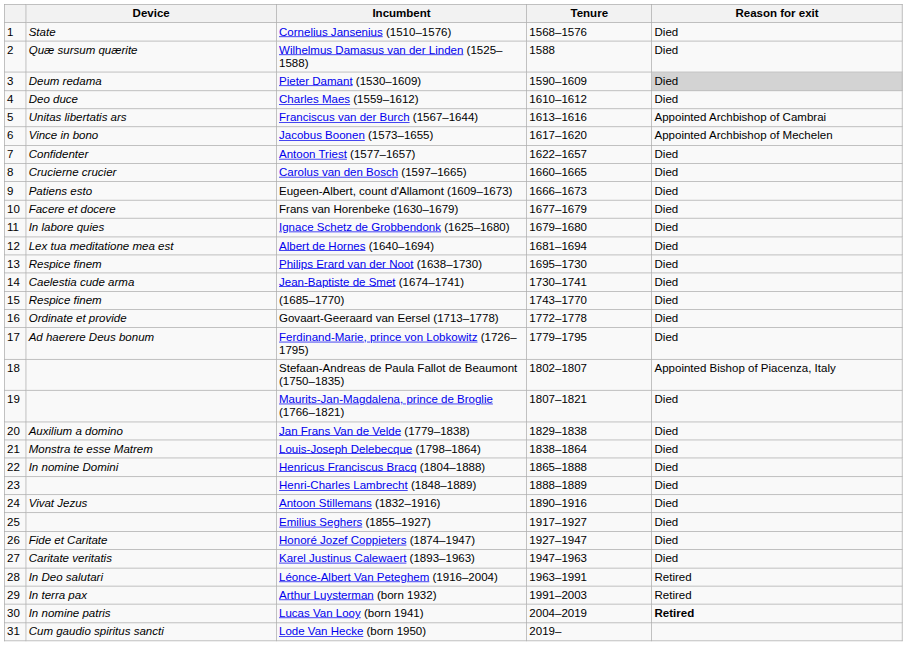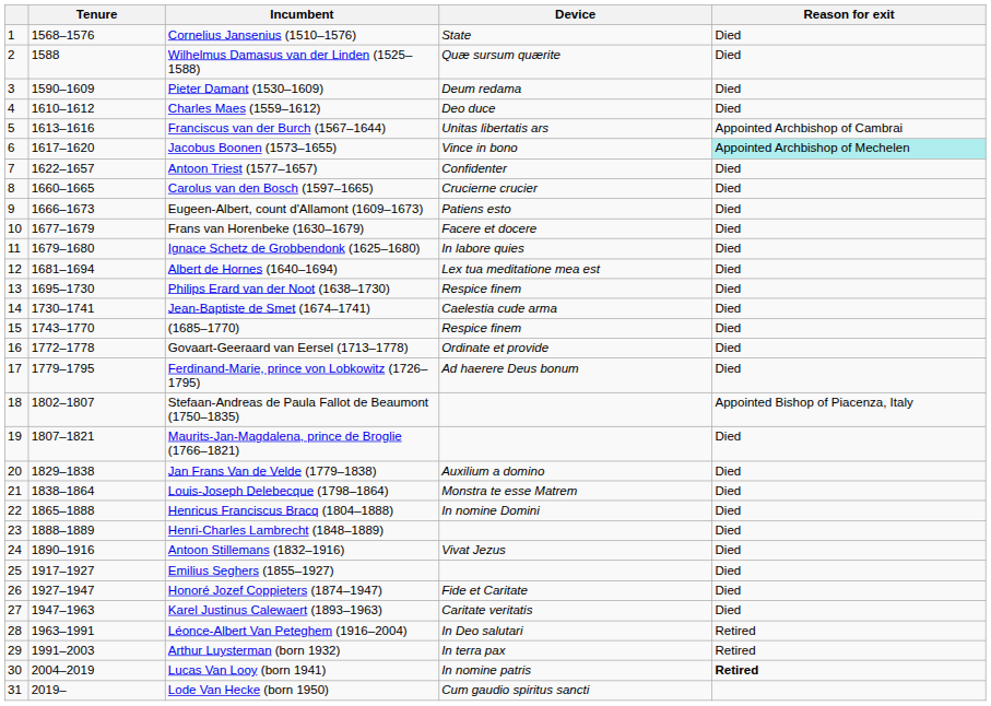 <table class="wikitable">
 <tr align=left>
 <th width="1%"></th>
+<th width="10%">Tenure</th>
+<th width="20%">Incumbent</th>
 <th width="20%">Device</th>
-<th width="20%">Incumbent</th>
-<th width="10%">Tenure</th>
 <th width="20%">Reason for exit</th>
 </tr>
 <tr valign=top>
 <td>1</td>
+<td>1568–1576</td>
+<td><a href='#'>Cornelius Jansenius</a> (1510–1576)</td>
 <td><em>State</em></td>
-<td><a href='#'>Cornelius Jansenius</a> (1510–1576)</td>
-<td>1568–1576</td>
 <td>Died</td>
 </tr>
 <tr valign=top>
 <td>2</td>
+<td>1588</td>
+<td><a href='#'>Wilhelmus Damasus van der Linden</a> (1525–1588)</td>
 <td><em>Quæ sursum quærite</em></td>
-<td><a href='#'>Wilhelmus Damasus van der Linden</a> (1525–1588)</td>
-<td>1588</td>
 <td>Died</td>
 </tr>
 <tr valign=top>
 <td>3</td>
+<td>1590–1609</td>
+<td><a href='#'>Pieter Damant</a> (1530–1609)</td>
 <td><em>Deum redama</em></td>
-<td><a href='#'>Pieter Damant</a> (1530–1609)</td>
-<td>1590–1609</td>
-<td style="background: lightgrey;">Died</td>
+<td>Died</td>
 </tr>
 <tr valign=top>
 <td>4</td>
+<td>1610–1612</td>
+<td><a href='#'>Charles Maes</a> (1559–1612)</td>
 <td><em>Deo duce</em></td>
-<td><a href='#'>Charles Maes</a> (1559–1612)</td>
-<td>1610–1612</td>
 <td>Died</td>
 </tr>
 <tr valign=top>
 <td>5</td>
+<td>1613–1616</td>
+<td><a href='#'>Franciscus van der Burch</a> (1567–1644)</td>
 <td><em>Unitas libertatis ars</em></td>
-<td><a href='#'>Franciscus van der Burch</a> (1567–1644)</td>
-<td>1613–1616</td>
 <td>Appointed Archbishop of Cambrai</td>
 </tr>
 <tr valign=top>
 <td>6</td>
+<td>1617–1620</td>
+<td><a href='#'>Jacobus Boonen</a> (1573–1655)</td>
 <td><em>Vince in bono</em></td>
-<td><a href='#'>Jacobus Boonen</a> (1573–1655)</td>
-<td>1617–1620</td>
-<td>Appointed Archbishop of Mechelen</td>
+<td style="background: paleturquoise;">Appointed Archbishop of Mechelen</td>
 </tr>
 <tr valign=top>
 <td>7</td>
+<td>1622–1657</td>
+<td><a href='#'>Antoon Triest</a> (1577–1657)</td>
 <td><em>Confidenter</em></td>
-<td><a href='#'>Antoon Triest</a> (1577–1657)</td>
-<td>1622–1657</td>
 <td>Died</td>
 </tr>
 <tr valign=top>
 <td>8</td>
+<td>1660–1665</td>
+<td><a href='#'>Carolus van den Bosch</a> (1597–1665)</td>
 <td><em>Crucierne crucier</em></td>
-<td><a href='#'>Carolus van den Bosch</a> (1597–1665)</td>
-<td>1660–1665</td>
 <td>Died</td>
 </tr>
 <tr valign=top>
 <td>9</td>
+<td>1666–1673</td>
+<td>Eugeen-Albert, count d'Allamont (1609–1673)</td>
 <td><em>Patiens esto</em></td>
-<td>Eugeen-Albert, count d'Allamont (1609–1673)</td>
-<td>1666–1673</td>
 <td>Died</td>
 </tr>
 <tr valign=top>
 <td>10</td>
+<td>1677–1679</td>
+<td>Frans van Horenbeke (1630–1679)</td>
 <td><em>Facere et docere</em></td>
-<td>Frans van Horenbeke (1630–1679)</td>
-<td>1677–1679</td>
 <td>Died</td>
 </tr>
 <tr valign=top>
 <td>11</td>
+<td>1679–1680</td>
+<td><a href='#'>Ignace Schetz de Grobbendonk</a> (1625–1680)</td>
 <td><em>In labore quies</em></td>
-<td><a href='#'>Ignace Schetz de Grobbendonk</a> (1625–1680)</td>
-<td>1679–1680</td>
 <td>Died</td>
 </tr>
 <tr valign=top>
 <td>12</td>
+<td>1681–1694</td>
+<td><a href='#'>Albert de Hornes</a> (1640–1694)</td>
 <td><em>Lex tua meditatione mea est</em></td>
-<td><a href='#'>Albert de Hornes</a> (1640–1694)</td>
-<td>1681–1694</td>
 <td>Died</td>
 </tr>
 <tr valign=top>
 <td>13</td>
+<td>1695–1730</td>
+<td><a href='#'>Philips Erard van der Noot</a> (1638–1730)</td>
 <td><em>Respice finem</em></td>
-<td><a href='#'>Philips Erard van der Noot</a> (1638–1730)</td>
-<td>1695–1730</td>
 <td>Died</td>
 </tr>
 <tr valign=top>
 <td>14</td>
+<td>1730–1741</td>
+<td><a href='#'>Jean-Baptiste de Smet</a> (1674–1741)</td>
 <td><em>Caelestia cude arma</em></td>
-<td><a href='#'>Jean-Baptiste de Smet</a> (1674–1741)</td>
-<td>1730–1741</td>
 <td>Died</td>
 </tr>
 <tr valign=top>
 <td>15</td>
+<td>1743–1770</td>
+<td> (1685–1770)</td>
 <td><em>Respice finem</em></td>
-<td> (1685–1770)</td>
-<td>1743–1770</td>
 <td>Died</td>
 </tr>
 <tr valign=top>
 <td>16</td>
+<td>1772–1778</td>
+<td>Govaart-Geeraard van Eersel (1713–1778)</td>
 <td><em>Ordinate et provide</em></td>
-<td>Govaart-Geeraard van Eersel (1713–1778)</td>
-<td>1772–1778</td>
 <td>Died</td>
 </tr>
 <tr valign=top>
 <td>17</td>
+<td>1779–1795</td>
+<td><a href='#'>Ferdinand-Marie, prince von Lobkowitz</a> (1726–1795)</td>
 <td><em>Ad haerere Deus bonum</em></td>
-<td><a href='#'>Ferdinand-Marie, prince von Lobkowitz</a> (1726–1795)</td>
-<td>1779–1795</td>
 <td>Died</td>
 </tr>
 <tr valign=top>
 <td>18</td>
+<td>1802–1807</td>
+<td>Stefaan-Andreas de Paula Fallot de Beaumont (1750–1835)</td>
 <td></td>
-<td>Stefaan-Andreas de Paula Fallot de Beaumont (1750–1835)</td>
-<td>1802–1807</td>
 <td>Appointed Bishop of Piacenza, Italy</td>
 </tr>
 <tr valign=top>
 <td>19</td>
+<td>1807–1821</td>
+<td><a href='#'>Maurits-Jan-Magdalena, prince de Broglie</a> (1766–1821)</td>
 <td></td>
-<td><a href='#'>Maurits-Jan-Magdalena, prince de Broglie</a> (1766–1821)</td>
-<td>1807–1821</td>
 <td>Died</td>
 </tr>
 <tr valign=top>
 <td>20</td>
+<td>1829–1838</td>
+<td><a href='#'>Jan Frans Van de Velde</a> (1779–1838)</td>
 <td><em>Auxilium a domino</em></td>
-<td><a href='#'>Jan Frans Van de Velde</a> (1779–1838)</td>
-<td>1829–1838</td>
 <td>Died</td>
 </tr>
 <tr valign=top>
 <td>21</td>
+<td>1838–1864</td>
+<td><a href='#'>Louis-Joseph Delebecque</a> (1798–1864)</td>
 <td><em>Monstra te esse Matrem</em></td>
-<td><a href='#'>Louis-Joseph Delebecque</a> (1798–1864)</td>
-<td>1838–1864</td>
 <td>Died</td>
 </tr>
 <tr valign=top>
 <td>22</td>
+<td>1865–1888</td>
+<td><a href='#'>Henricus Franciscus Bracq</a> (1804–1888)</td>
 <td><em>In nomine Domini</em></td>
-<td><a href='#'>Henricus Franciscus Bracq</a> (1804–1888)</td>
-<td>1865–1888</td>
 <td>Died</td>
 </tr>
 <tr valign=top>
 <td>23</td>
+<td>1888–1889</td>
+<td><a href='#'>Henri-Charles Lambrecht</a> (1848–1889)</td>
 <td></td>
-<td><a href='#'>Henri-Charles Lambrecht</a> (1848–1889)</td>
-<td>1888–1889</td>
 <td>Died</td>
 </tr>
 <tr valign=top>
 <td>24</td>
+<td>1890–1916</td>
+<td><a href='#'>Antoon Stillemans</a> (1832–1916)</td>
 <td><em>Vivat Jezus</em></td>
-<td><a href='#'>Antoon Stillemans</a> (1832–1916)</td>
-<td>1890–1916</td>
 <td>Died</td>
 </tr>
 <tr valign=top>
 <td>25</td>
+<td>1917–1927</td>
+<td><a href='#'>Emilius Seghers</a> (1855–1927)</td>
 <td></td>
-<td><a href='#'>Emilius Seghers</a> (1855–1927)</td>
-<td>1917–1927</td>
 <td>Died</td>
 </tr>
 <tr valign=top>
 <td>26</td>
+<td>1927–1947</td>
+<td><a href='#'>Honoré Jozef Coppieters</a> (1874–1947)</td>
 <td><em>Fide et Caritate</em></td>
-<td><a href='#'>Honoré Jozef Coppieters</a> (1874–1947)</td>
-<td>1927–1947</td>
 <td>Died</td>
 </tr>
 <tr valign=top>
 <td>27</td>
+<td>1947–1963</td>
+<td><a href='#'>Karel Justinus Calewaert</a> (1893–1963)</td>
 <td><em>Caritate veritatis</em></td>
-<td><a href='#'>Karel Justinus Calewaert</a> (1893–1963)</td>
-<td>1947–1963</td>
 <td>Died</td>
 </tr>
 <tr valign=top>
 <td>28</td>
+<td>1963–1991</td>
+<td><a href='#'>Léonce-Albert Van Peteghem</a> (1916–2004)</td>
 <td><em>In Deo salutari</em></td>
-<td><a href='#'>Léonce-Albert Van Peteghem</a> (1916–2004)</td>
-<td>1963–1991</td>
 <td>Retired</td>
 </tr>
 <tr valign=top>
 <td>29</td>
+<td>1991–2003</td>
+<td><a href='#'>Arthur Luysterman</a> (born 1932)</td>
 <td><em>In terra pax</em></td>
-<td><a href='#'>Arthur Luysterman</a> (born 1932)</td>
-<td>1991–2003</td>
 <td>Retired</td>
 </tr>
 <tr valign=top>
 <td>30</td>
+<td>2004–2019</td>
+<td><a href='#'>Lucas Van Looy</a> (born 1941)</td>
 <td><em>In nomine patris</em></td>
-<td><a href='#'>Lucas Van Looy</a> (born 1941)</td>
-<td>2004–2019</td>
 <td><strong>Retired</strong></td>
 </tr>
 <tr valign=top>
 <td>31</td>
+<td>2019–</td>
+<td><a href='#'>Lode Van Hecke</a> (born 1950)</td>
 <td><em>Cum gaudio spiritus sancti</em></td>
-<td><a href='#'>Lode Van Hecke</a> (born 1950)</td>
-<td>2019–</td>
 <td></td>
 </tr>
 </table>
